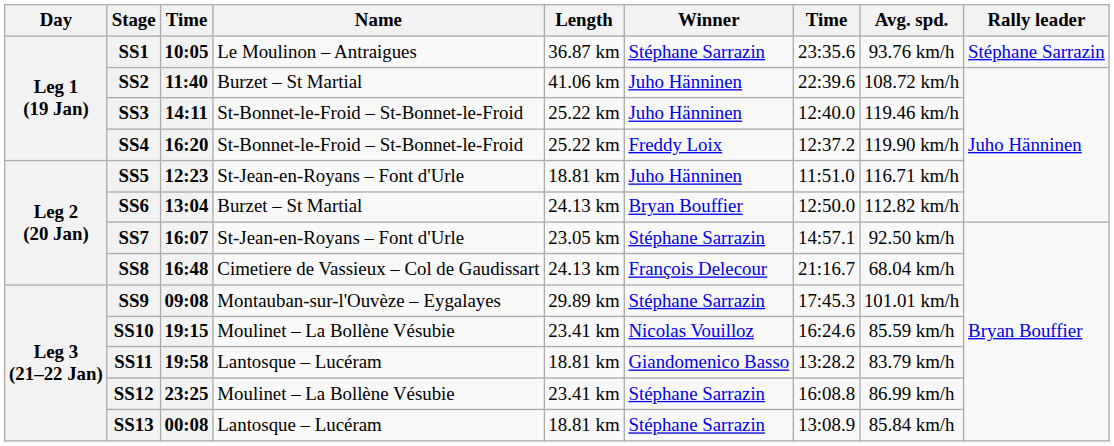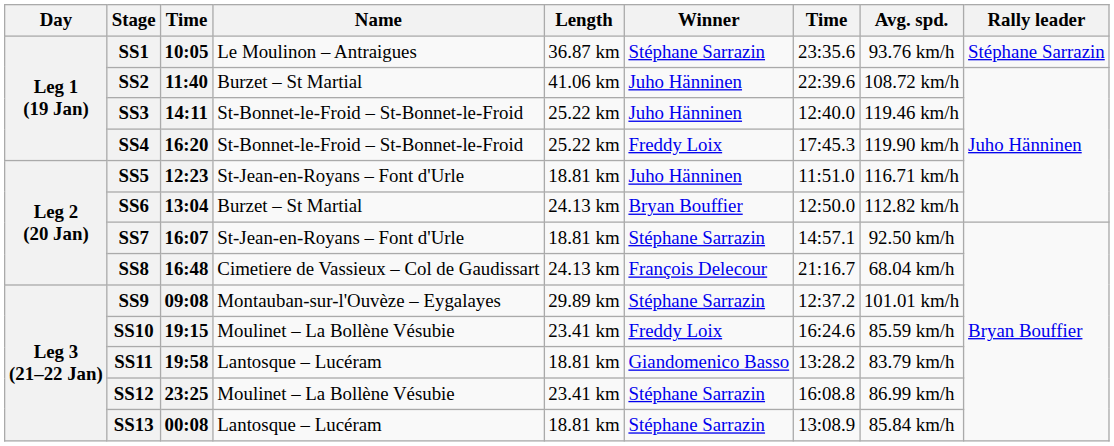 <table class="wikitable" style="text-align: center; font-size: 90%; max-width: 950px;">
 <tr>
 <th>Day</th>
 <th>Stage</th>
 <th>Time</th>
 <th>Name</th>
 <th>Length</th>
 <th>Winner</th>
 <th>Time</th>
 <th>Avg. spd.</th>
 <th>Rally leader</th>
 </tr>
 <tr>
 <th rowspan="4">Leg 1<br>(19 Jan)</th>
 <th>SS1</th>
 <th>10:05</th>
 <td align=left>Le Moulinon – Antraigues</td>
 <td>36.87 km</td>
 <td align=left> <a href='#'>Stéphane Sarrazin</a></td>
 <td>23:35.6</td>
 <td>93.76 km/h</td>
 <td align=left> <a href='#'>Stéphane Sarrazin</a></td>
 </tr>
 <tr>
 <th>SS2</th>
 <th>11:40</th>
 <td align=left>Burzet – St Martial</td>
 <td>41.06 km</td>
 <td align=left> <a href='#'>Juho Hänninen</a></td>
 <td>22:39.6</td>
 <td>108.72 km/h</td>
 <td align=left rowspan=5> <a href='#'>Juho Hänninen</a></td>
 </tr>
 <tr>
 <th>SS3</th>
 <th>14:11</th>
 <td align=left>St-Bonnet-le-Froid – St-Bonnet-le-Froid</td>
 <td>25.22 km</td>
 <td align=left> <a href='#'>Juho Hänninen</a></td>
 <td>12:40.0</td>
 <td>119.46 km/h</td>
 </tr>
 <tr>
 <th>SS4</th>
 <th>16:20</th>
 <td align=left>St-Bonnet-le-Froid – St-Bonnet-le-Froid</td>
 <td>25.22 km</td>
 <td align=left> <a href='#'>Freddy Loix</a></td>
-<td>12:37.2</td>
+<td>17:45.3</td>
 <td>119.90 km/h</td>
 </tr>
 <tr>
 <th rowspan="4">Leg 2<br>(20 Jan)</th>
 <th>SS5</th>
 <th>12:23</th>
 <td align=left>St-Jean-en-Royans – Font d'Urle</td>
 <td>18.81 km</td>
 <td align=left> <a href='#'>Juho Hänninen</a></td>
 <td>11:51.0</td>
 <td>116.71 km/h</td>
 </tr>
 <tr>
 <th>SS6</th>
 <th>13:04</th>
 <td align=left>Burzet – St Martial</td>
 <td>24.13 km</td>
 <td align=left> <a href='#'>Bryan Bouffier</a></td>
 <td>12:50.0</td>
 <td>112.82 km/h</td>
 </tr>
 <tr>
 <th>SS7</th>
 <th>16:07</th>
 <td align=left>St-Jean-en-Royans – Font d'Urle</td>
-<td>23.05 km</td>
+<td>18.81 km</td>
 <td align=left> <a href='#'>Stéphane Sarrazin</a></td>
 <td>14:57.1</td>
 <td>92.50 km/h</td>
 <td align=left rowspan=7> <a href='#'>Bryan Bouffier</a></td>
 </tr>
 <tr>
 <th>SS8</th>
 <th>16:48</th>
 <td align=left>Cimetiere de Vassieux – Col de Gaudissart</td>
 <td>24.13 km</td>
 <td align=left> <a href='#'>François Delecour</a></td>
 <td>21:16.7</td>
 <td>68.04 km/h</td>
 </tr>
 <tr>
 <th rowspan="5">Leg 3<br>(21–22 Jan)</th>
 <th>SS9</th>
 <th>09:08</th>
 <td align=left>Montauban-sur-l'Ouvèze – Eygalayes</td>
 <td>29.89 km</td>
 <td align=left> <a href='#'>Stéphane Sarrazin</a></td>
-<td>17:45.3</td>
+<td>12:37.2</td>
 <td>101.01 km/h</td>
 </tr>
 <tr>
 <th>SS10</th>
 <th>19:15</th>
 <td align=left>Moulinet – La Bollène Vésubie</td>
 <td>23.41 km</td>
-<td align=left> <a href='#'>Nicolas Vouilloz</a></td>
+<td align=left> <a href='#'>Freddy Loix</a></td>
 <td>16:24.6</td>
 <td>85.59 km/h</td>
 </tr>
 <tr>
 <th>SS11</th>
 <th>19:58</th>
 <td align=left>Lantosque – Lucéram</td>
 <td>18.81 km</td>
 <td align=left> <a href='#'>Giandomenico Basso</a></td>
 <td>13:28.2</td>
 <td>83.79 km/h</td>
 </tr>
 <tr>
 <th>SS12</th>
 <th>23:25</th>
 <td align=left>Moulinet – La Bollène Vésubie</td>
 <td>23.41 km</td>
 <td align=left> <a href='#'>Stéphane Sarrazin</a></td>
 <td>16:08.8</td>
 <td>86.99 km/h</td>
 </tr>
 <tr>
 <th>SS13</th>
 <th>00:08</th>
 <td align=left>Lantosque – Lucéram</td>
 <td>18.81 km</td>
 <td align=left> <a href='#'>Stéphane Sarrazin</a></td>
 <td>13:08.9</td>
 <td>85.84 km/h</td>
 </tr>
 </table>
